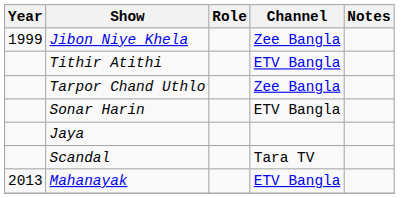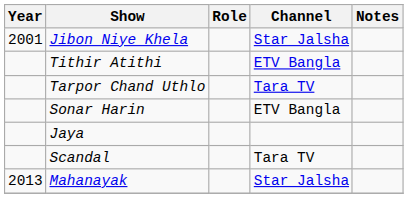 <table class="wikitable sortable">
 <tr>
 <th>Year</th>
 <th>Show</th>
 <th>Role</th>
 <th>Channel</th>
 <th>Notes</th>
 </tr>
 <tr>
-<td>1999</td>
+<td>2001</td>
 <td><em><a href='#'>Jibon Niye Khela</a></em></td>
 <td></td>
-<td><a href='#'>Zee Bangla</a></td>
+<td><a href='#'>Star Jalsha</a></td>
 <td></td>
 </tr>
 <tr>
 <td></td>
 <td><em>Tithir Atithi</em></td>
 <td></td>
 <td><a href='#'>ETV Bangla</a></td>
 <td></td>
 </tr>
 <tr>
 <td></td>
 <td><em>Tarpor Chand Uthlo</em></td>
 <td></td>
-<td><a href='#'>Zee Bangla</a></td>
+<td><a href='#'>Tara TV</a></td>
 <td></td>
 </tr>
 <tr>
 <td></td>
 <td><em>Sonar Harin</em></td>
 <td></td>
 <td>ETV Bangla</td>
 <td></td>
 </tr>
 <tr>
 <td></td>
 <td><em>Jaya</em></td>
 <td></td>
 <td></td>
 <td></td>
 </tr>
 <tr>
 <td></td>
 <td><em>Scandal</em></td>
 <td></td>
 <td>Tara TV</td>
 <td></td>
 </tr>
 <tr>
 <td>2013</td>
 <td><em><a href='#'>Mahanayak</a></em></td>
 <td></td>
-<td><a href='#'>ETV Bangla</a></td>
+<td><a href='#'>Star Jalsha</a></td>
 <td></td>
 </tr>
 <tr>
 </tr>
 </table>
